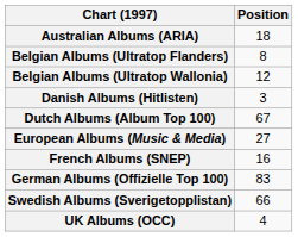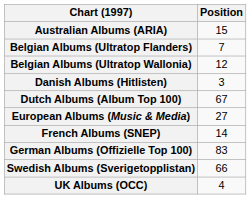 <table class="wikitable sortable plainrowheaders" style="text-align:center">
 <tr>
 <th scope="col">Chart (1997)</th>
 <th scope="col">Position</th>
 </tr>
 <tr>
 <th scope="row">Australian Albums (ARIA)</th>
-<td>18</td>
+<td>15</td>
 </tr>
 <tr>
 <th scope="row">Belgian Albums (Ultratop Flanders)</th>
-<td>8</td>
+<td>7</td>
 </tr>
 <tr>
 <th scope="row">Belgian Albums (Ultratop Wallonia)</th>
 <td>12</td>
 </tr>
 <tr>
 <th scope="row">Danish Albums (Hitlisten)</th>
 <td>3</td>
 </tr>
 <tr>
 <th scope="row">Dutch Albums (Album Top 100)</th>
 <td>67</td>
 </tr>
 <tr>
 <th scope="row">European Albums (<em>Music & Media</em>)</th>
 <td>27</td>
 </tr>
 <tr>
 <th scope="row">French Albums (SNEP)</th>
-<td>16</td>
+<td>14</td>
 </tr>
 <tr>
 <th scope="row">German Albums (Offizielle Top 100)</th>
 <td>83</td>
 </tr>
 <tr>
 <th scope="row">Swedish Albums (Sverigetopplistan)</th>
 <td>66</td>
 </tr>
 <tr>
 <th scope="row">UK Albums (OCC)</th>
 <td>4</td>
 </tr>
 </table>
